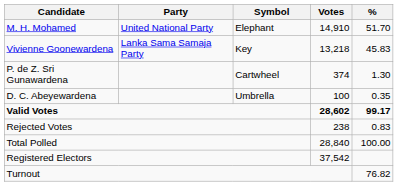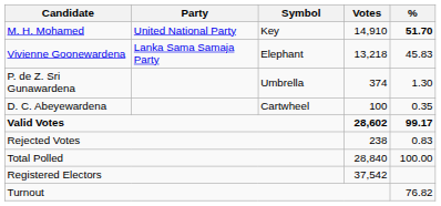 <table class="wikitable" border="1" style="text-align:right;">
 <tr>
 <th align=left width="180">Candidate</th>
 <th align=left width="180">Party</th>
 <th align=left width="120">Symbol</th>
 <th align=left width="60">Votes</th>
 <th align=left width="60">%</th>
 </tr>
 <tr>
 <td align=left><a href='#'>M. H. Mohamed</a></td>
 <td align=left><a href='#'>United National Party</a></td>
-<td align=left>Elephant</td>
+<td align=left>Key</td>
 <td align=right>14,910</td>
-<td align=right>51.70</td>
+<td align=right><strong>51.70</strong></td>
 </tr>
 <tr>
 <td align=left><a href='#'>Vivienne Goonewardena</a></td>
 <td align=left><a href='#'>Lanka Sama Samaja Party</a></td>
-<td align=left>Key</td>
+<td align=left>Elephant</td>
 <td align=right>13,218</td>
 <td align=right>45.83</td>
 </tr>
 <tr>
 <td align=left>P. de Z. Sri Gunawardena</td>
 <td></td>
-<td align=left>Cartwheel</td>
+<td align=left>Umbrella</td>
 <td align=right>374</td>
 <td align=right>1.30</td>
 </tr>
 <tr>
 <td align=left>D. C. Abeyewardena</td>
 <td></td>
-<td align=left>Umbrella</td>
+<td align=left>Cartwheel</td>
 <td align=right>100</td>
 <td align=right>0.35</td>
 </tr>
 <tr>
 <td align=left colspan=3><strong>Valid Votes</strong></td>
 <td align=right><strong>28,602</strong></td>
 <td align=right><strong>99.17</strong></td>
 </tr>
 <tr>
 <td align=left colspan=3>Rejected Votes</td>
 <td align=right>238</td>
 <td align=right>0.83</td>
 </tr>
 <tr>
 <td align=left colspan=3>Total Polled</td>
 <td align=right>28,840</td>
 <td align=right>100.00</td>
 </tr>
 <tr>
 <td align=left colspan=3>Registered Electors</td>
 <td align=right>37,542</td>
 <td></td>
 </tr>
 <tr>
 <td align=left colspan=4>Turnout</td>
 <td align=right>76.82</td>
 </tr>
 </table>
